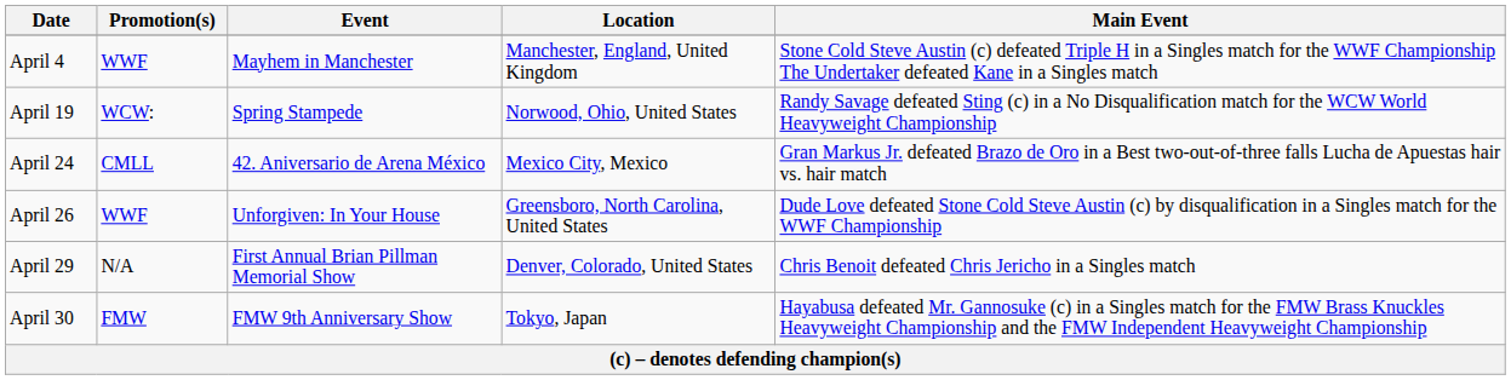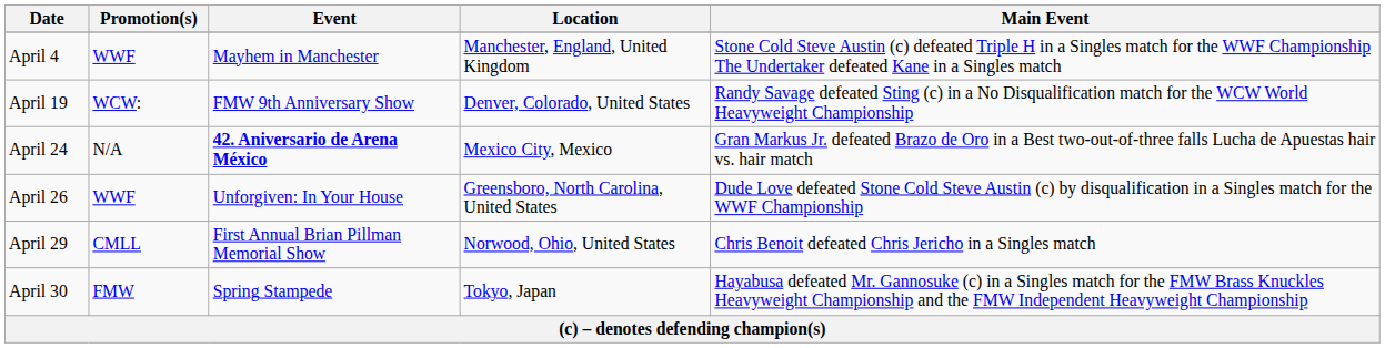 <table class="wikitable" style="width:100%;">
 <tr>
 <th width="5%">Date</th>
 <th width="5%">Promotion(s)</th>
 <th style="width:15%;">Event</th>
 <th style="width:15%;">Location</th>
 <th style="width:40%;">Main Event</th>
 </tr>
 <tr style="width:20%;" |Notes>
 </tr>
 <tr>
 <td>April 4</td>
 <td><a href='#'>WWF</a></td>
 <td><a href='#'>Mayhem in Manchester</a></td>
 <td><a href='#'>Manchester</a>, <a href='#'>England</a>, United Kingdom</td>
 <td><a href='#'>Stone Cold Steve Austin</a> (c) defeated <a href='#'>Triple H</a> in a Singles match for the <a href='#'>WWF Championship</a><br><a href='#'>The Undertaker</a> defeated <a href='#'>Kane</a> in a Singles match</td>
 </tr>
 <tr>
 <td>April 19</td>
 <td><a href='#'>WCW</a>:<br></td>
-<td><a href='#'>Spring Stampede</a></td>
-<td><a href='#'>Norwood, Ohio</a>, United States</td>
+<td><a href='#'>FMW 9th Anniversary Show</a></td>
+<td><a href='#'>Denver, Colorado</a>, United States</td>
 <td><a href='#'>Randy Savage</a> defeated <a href='#'>Sting</a> (c) in a No Disqualification match for the <a href='#'>WCW World Heavyweight Championship</a></td>
 </tr>
 <tr>
 <td>April 24</td>
-<td><a href='#'>CMLL</a></td>
-<td><a href='#'>42. Aniversario de Arena México</a></td>
+<td>N/A</td>
+<td><strong><a href='#'>42. Aniversario de Arena México</a></strong></td>
 <td><a href='#'>Mexico City</a>, Mexico</td>
 <td><a href='#'>Gran Markus Jr.</a> defeated <a href='#'>Brazo de Oro</a> in a Best two-out-of-three falls Lucha de Apuestas hair vs. hair match</td>
 </tr>
 <tr>
 <td>April 26</td>
 <td><a href='#'>WWF</a></td>
 <td><a href='#'>Unforgiven: In Your House</a></td>
 <td><a href='#'>Greensboro, North Carolina</a>, United States</td>
 <td><a href='#'>Dude Love</a> defeated <a href='#'>Stone Cold Steve Austin</a> (c) by disqualification in a Singles match for the <a href='#'>WWF Championship</a></td>
 </tr>
 <tr>
 <td>April 29</td>
-<td>N/A</td>
+<td><a href='#'>CMLL</a></td>
 <td><a href='#'>First Annual Brian Pillman Memorial Show</a></td>
-<td><a href='#'>Denver, Colorado</a>, United States</td>
+<td><a href='#'>Norwood, Ohio</a>, United States</td>
 <td><a href='#'>Chris Benoit</a> defeated <a href='#'>Chris Jericho</a> in a Singles match</td>
 </tr>
 <tr>
 <td>April 30</td>
 <td><a href='#'>FMW</a></td>
-<td><a href='#'>FMW 9th Anniversary Show</a></td>
+<td><a href='#'>Spring Stampede</a></td>
 <td><a href='#'>Tokyo</a>, Japan</td>
 <td><a href='#'>Hayabusa</a> defeated <a href='#'>Mr. Gannosuke</a> (c) in a Singles match for the <a href='#'>FMW Brass Knuckles Heavyweight Championship</a> and the <a href='#'>FMW Independent Heavyweight Championship</a></td>
 </tr>
 <tr>
 <th colspan="6">(c) – denotes defending champion(s)</th>
 </tr>
 </table>
